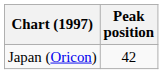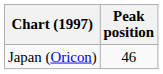 <table class="wikitable sortable plainrowheaders">
 <tr>
 <th scope="col">Chart (1997)</th>
 <th scope="col">Peak<br>position</th>
 </tr>
 <tr>
 <td>Japan (<a href='#'>Oricon</a>)</td>
-<td style="text-align:center;">42</td>
+<td style="text-align:center;">46</td>
 </tr>
 </table>
